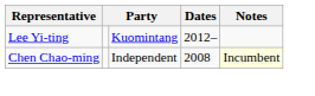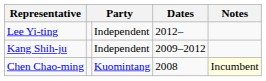 <table class=wikitable>
 <tr valign=bottom>
 <th>Representative</th>
 <th colspan="2">Party</th>
 <th>Dates</th>
 <th>Notes</th>
 </tr>
 <tr>
 <td><a href='#'>Lee Yi-ting</a></td>
 <td bgcolor=></td>
-<td><a href='#'>Kuomintang</a></td>
+<td>Independent</td>
 <td>2012–</td>
+<td></td>
+</tr>
+<tr>
+<td><a href='#'>Kang Shih-ju</a></td>
+<td bgcolor=></td>
+<td>Independent</td>
+<td>2009–2012</td>
 <td></td>
 </tr>
 <tr>
 <td><a href='#'>Chen Chao-ming</a></td>
 <td bgcolor=></td>
-<td>Independent</td>
+<td><a href='#'>Kuomintang</a></td>
 <td>2008</td>
 <td style="background: lightyellow;">Incumbent</td>
 </tr>
 </table>
